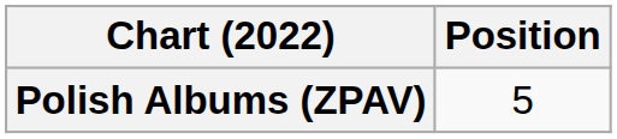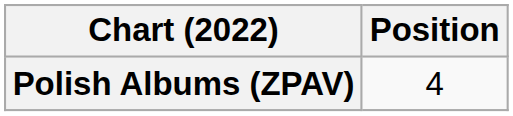 <table class="wikitable sortable plainrowheaders" style="text-align:center">
 <tr>
 <th scope="col">Chart (2022)</th>
 <th scope="col">Position</th>
 </tr>
 <tr>
 <th scope="row">Polish Albums (ZPAV)</th>
-<td>5</td>
+<td>4</td>
 </tr>
 </table>
